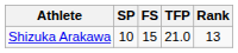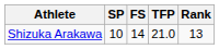 <table class="wikitable" border="1" style="font-size:90%">
 <tr>
 <th>Athlete</th>
 <th>SP</th>
 <th>FS</th>
 <th>TFP</th>
 <th>Rank</th>
 </tr>
 <tr align=center>
 <td align=left><a href='#'>Shizuka Arakawa</a></td>
 <td>10</td>
-<td>15</td>
+<td>14</td>
 <td>21.0</td>
 <td>13</td>
 </tr>
 </table>
